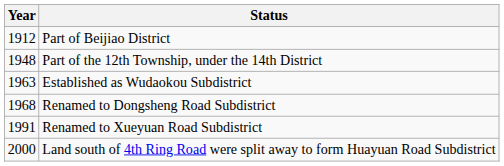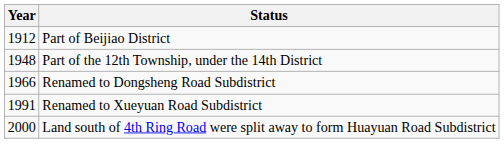 <table class="wikitable">
 <tr>
 <th>Year</th>
 <th>Status</th>
 </tr>
 <tr>
 <td>1912</td>
 <td>Part of Beijiao District</td>
 </tr>
 <tr>
 <td>1948</td>
 <td>Part of the 12th Township, under the 14th District</td>
 </tr>
 <tr>
-<td>1963</td>
-<td>Established as Wudaokou Subdistrict</td>
-</tr>
-<tr>
-<td>1968</td>
+<td>1966</td>
 <td>Renamed to Dongsheng Road Subdistrict</td>
 </tr>
 <tr>
 <td>1991</td>
 <td>Renamed to Xueyuan Road Subdistrict</td>
 </tr>
 <tr>
 <td>2000</td>
 <td>Land south of <a href='#'>4th Ring Road</a> were split away to form Huayuan Road Subdistrict</td>
 </tr>
 </table>
